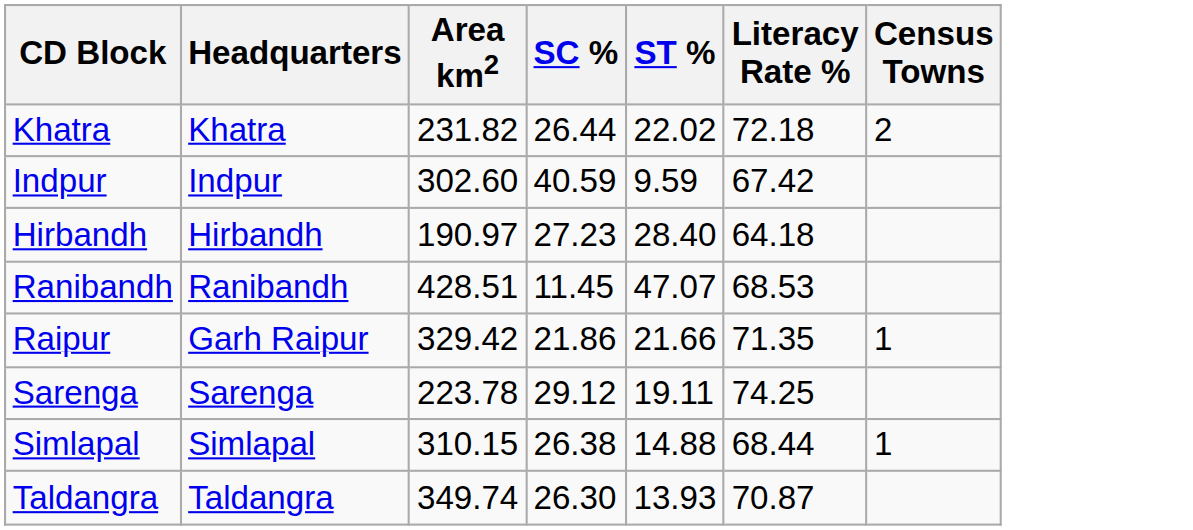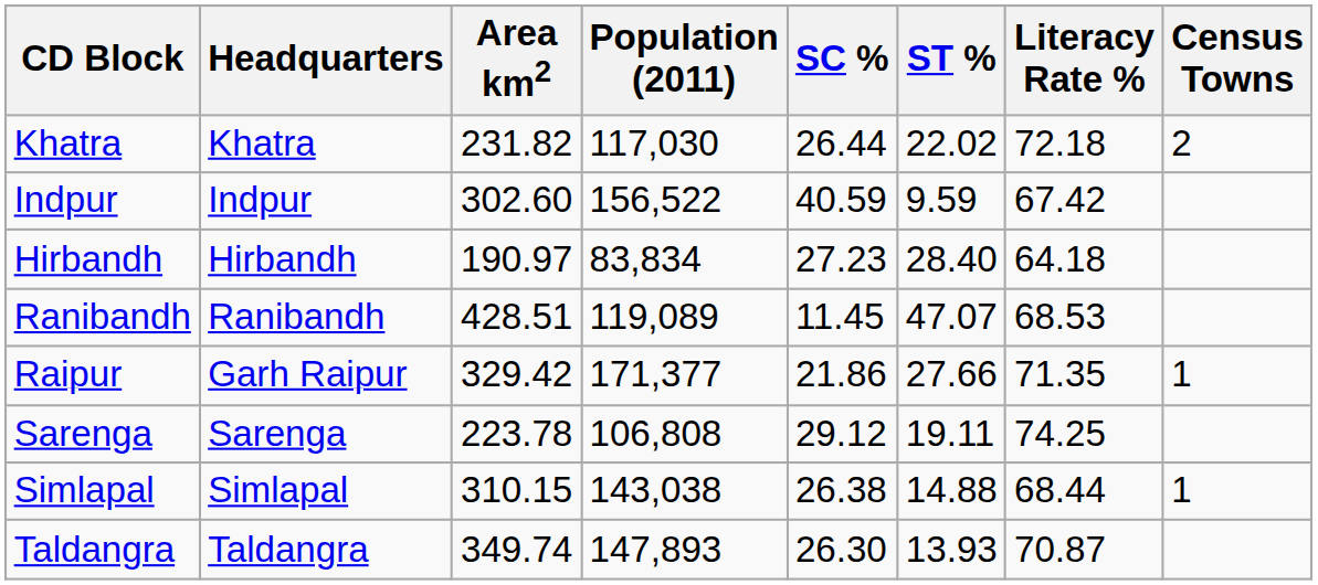 <table class="wikitable sortable">
 <tr>
 <th>CD Block</th>
 <th>Headquarters</th>
 <th>Area<br>km<sup>2</sup></th>
+<th>Population<br>(2011)</th>
 <th><a href='#'>SC</a> %</th>
 <th><a href='#'>ST</a> %</th>
 <th>Literacy<br>Rate %</th>
 <th>Census<br>Towns</th>
 </tr>
 <tr>
 <td><a href='#'>Khatra</a></td>
 <td><a href='#'>Khatra</a></td>
 <td>231.82</td>
+<td>117,030</td>
 <td>26.44</td>
 <td>22.02</td>
 <td>72.18</td>
 <td>2</td>
 </tr>
 <tr>
 <td><a href='#'>Indpur</a></td>
 <td><a href='#'>Indpur</a></td>
 <td>302.60</td>
+<td>156,522</td>
 <td>40.59</td>
 <td>9.59</td>
 <td>67.42</td>
 <td></td>
 </tr>
 <tr>
 <td><a href='#'>Hirbandh</a></td>
 <td><a href='#'>Hirbandh</a></td>
 <td>190.97</td>
+<td>83,834</td>
 <td>27.23</td>
 <td>28.40</td>
 <td>64.18</td>
 <td></td>
 </tr>
 <tr>
 <td><a href='#'>Ranibandh</a></td>
 <td><a href='#'>Ranibandh</a></td>
 <td>428.51</td>
+<td>119,089</td>
 <td>11.45</td>
 <td>47.07</td>
 <td>68.53</td>
 <td></td>
 </tr>
 <tr>
 <td><a href='#'>Raipur</a></td>
 <td><a href='#'>Garh Raipur</a></td>
 <td>329.42</td>
+<td>171,377</td>
 <td>21.86</td>
-<td>21.66</td>
+<td>27.66</td>
 <td>71.35</td>
 <td>1</td>
 </tr>
 <tr>
 <td><a href='#'>Sarenga</a></td>
 <td><a href='#'>Sarenga</a></td>
 <td>223.78</td>
+<td>106,808</td>
 <td>29.12</td>
 <td>19.11</td>
 <td>74.25</td>
 <td></td>
 </tr>
 <tr>
 <td><a href='#'>Simlapal</a></td>
 <td><a href='#'>Simlapal</a></td>
 <td>310.15</td>
+<td>143,038</td>
 <td>26.38</td>
 <td>14.88</td>
 <td>68.44</td>
 <td>1</td>
 </tr>
 <tr>
 <td><a href='#'>Taldangra</a></td>
 <td><a href='#'>Taldangra</a></td>
 <td>349.74</td>
+<td>147,893</td>
 <td>26.30</td>
 <td>13.93</td>
 <td>70.87</td>
 <td></td>
 </tr>
 </table>
